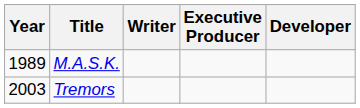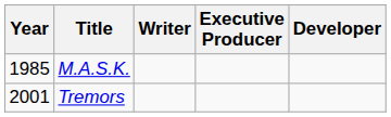 <table class="wikitable sortable">
 <tr>
 <th>Year</th>
 <th>Title</th>
 <th>Writer</th>
 <th style="width:65px;">Executive Producer</th>
 <th>Developer</th>
 </tr>
 <tr>
-<td>1989</td>
+<td>1985</td>
 <td><em><a href='#'>M.A.S.K.</a></em></td>
 <td></td>
 <td></td>
 <td></td>
 </tr>
 <tr>
-<td>2003</td>
+<td>2001</td>
 <td><em><a href='#'>Tremors</a></em></td>
 <td></td>
 <td></td>
 <td></td>
 </tr>
 </table>
